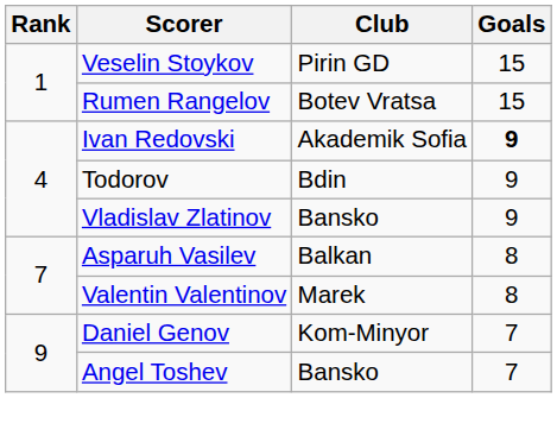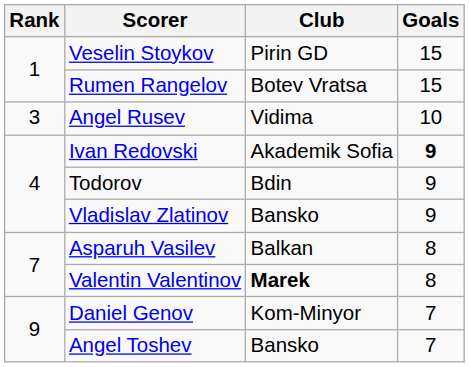 <table class="wikitable" style="text-align:center">
 <tr>
 <th>Rank</th>
 <th>Scorer</th>
 <th>Club</th>
 <th>Goals</th>
 </tr>
 <tr>
 <td rowspan="2">1</td>
 <td align="left"> <a href='#'>Veselin Stoykov</a></td>
 <td align="left">Pirin GD</td>
 <td>15</td>
 </tr>
 <tr>
 <td align="left"> <a href='#'>Rumen Rangelov</a></td>
 <td align="left">Botev Vratsa</td>
 <td>15</td>
+</tr>
+<tr>
+<td>3</td>
+<td align="left"> <a href='#'>Angel Rusev</a></td>
+<td align="left">Vidima</td>
+<td>10</td>
 </tr>
 <tr>
 <td rowspan="3">4</td>
 <td align="left"> <a href='#'>Ivan Redovski</a></td>
 <td align="left">Akademik Sofia</td>
 <td><strong>9</strong></td>
 </tr>
 <tr>
 <td align="left"> Todorov</td>
 <td align="left">Bdin</td>
 <td>9</td>
 </tr>
 <tr>
 <td align="left"> <a href='#'>Vladislav Zlatinov</a></td>
 <td align="left">Bansko</td>
 <td>9</td>
 </tr>
 <tr>
 <td rowspan="2">7</td>
 <td align="left"> <a href='#'>Asparuh Vasilev</a></td>
 <td align="left">Balkan</td>
 <td>8</td>
 </tr>
 <tr>
 <td align="left"> <a href='#'>Valentin Valentinov</a></td>
-<td align="left">Marek</td>
+<td align="left"><strong>Marek</strong></td>
 <td>8</td>
 </tr>
 <tr>
 <td rowspan="2">9</td>
 <td align="left"> <a href='#'>Daniel Genov</a></td>
 <td align="left">Kom-Minyor</td>
 <td>7</td>
 </tr>
 <tr>
 <td align="left"> <a href='#'>Angel Toshev</a></td>
 <td align="left">Bansko</td>
 <td>7</td>
 </tr>
 </table>
